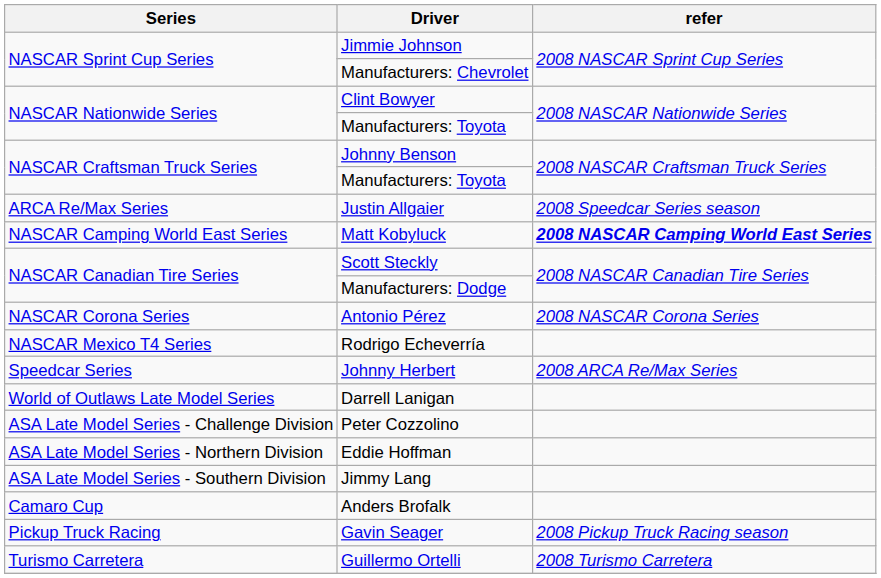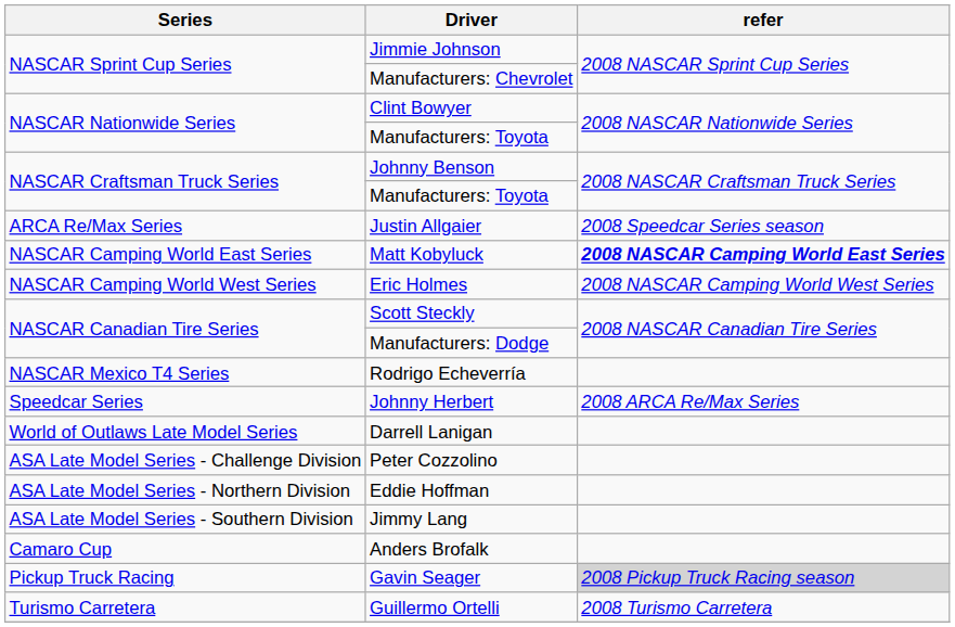 <table class="wikitable" style="font-size: 87%;">
 <tr>
 <th>Series</th>
 <th>Driver</th>
 <th>refer</th>
 </tr>
 <tr>
 <td rowspan=2><a href='#'>NASCAR Sprint Cup Series</a></td>
 <td> <a href='#'>Jimmie Johnson</a></td>
 <td rowspan=2><em><a href='#'>2008 NASCAR Sprint Cup Series</a></em></td>
 </tr>
 <tr>
 <td>Manufacturers:  <a href='#'>Chevrolet</a></td>
 </tr>
 <tr>
 <td rowspan=2><a href='#'>NASCAR Nationwide Series</a></td>
 <td> <a href='#'>Clint Bowyer</a></td>
 <td rowspan=2><em><a href='#'>2008 NASCAR Nationwide Series</a></em></td>
 </tr>
 <tr>
 <td>Manufacturers:  <a href='#'>Toyota</a></td>
 </tr>
 <tr>
 <td rowspan=2><a href='#'>NASCAR Craftsman Truck Series</a></td>
 <td> <a href='#'>Johnny Benson</a></td>
 <td rowspan=2><em><a href='#'>2008 NASCAR Craftsman Truck Series</a></em></td>
 </tr>
 <tr>
 <td>Manufacturers:  <a href='#'>Toyota</a></td>
 </tr>
 <tr>
 <td><a href='#'>ARCA Re/Max Series</a></td>
 <td> <a href='#'>Justin Allgaier</a></td>
 <td><em><a href='#'>2008 Speedcar Series season</a></em></td>
 </tr>
 <tr>
 <td><a href='#'>NASCAR Camping World East Series</a></td>
 <td> <a href='#'>Matt Kobyluck</a></td>
 <td><strong><em><a href='#'>2008 NASCAR Camping World East Series</a></em></strong></td>
 </tr>
 <tr>
+<td><a href='#'>NASCAR Camping World West Series</a></td>
+<td> <a href='#'>Eric Holmes</a></td>
+<td><em><a href='#'>2008 NASCAR Camping World West Series</a></em></td>
+</tr>
+<tr>
 <td rowspan=2><a href='#'>NASCAR Canadian Tire Series</a></td>
 <td> <a href='#'>Scott Steckly</a></td>
 <td rowspan=2><em><a href='#'>2008 NASCAR Canadian Tire Series</a></em></td>
 </tr>
 <tr>
 <td>Manufacturers:  <a href='#'>Dodge</a></td>
-</tr>
-<tr>
-<td><a href='#'>NASCAR Corona Series</a></td>
-<td> <a href='#'>Antonio Pérez</a></td>
-<td><em><a href='#'>2008 NASCAR Corona Series</a></em></td>
 </tr>
 <tr>
 <td><a href='#'>NASCAR Mexico T4 Series</a></td>
 <td> Rodrigo Echeverría</td>
 <td></td>
 </tr>
 <tr>
 <td><a href='#'>Speedcar Series</a></td>
 <td> <a href='#'>Johnny Herbert</a></td>
 <td><em><a href='#'>2008 ARCA Re/Max Series</a></em></td>
 </tr>
 <tr>
 <td><a href='#'>World of Outlaws Late Model Series</a></td>
 <td> Darrell Lanigan</td>
 <td></td>
 </tr>
 <tr>
 <td><a href='#'>ASA Late Model Series</a> - Challenge Division</td>
 <td> Peter Cozzolino</td>
 <td></td>
 </tr>
 <tr>
 <td><a href='#'>ASA Late Model Series</a> - Northern Division</td>
 <td> Eddie Hoffman</td>
 <td></td>
 </tr>
 <tr>
 <td><a href='#'>ASA Late Model Series</a> - Southern Division</td>
 <td> Jimmy Lang</td>
 <td></td>
 </tr>
 <tr>
 <td><a href='#'>Camaro Cup</a></td>
 <td> Anders Brofalk</td>
 <td></td>
 </tr>
 <tr>
 <td><a href='#'>Pickup Truck Racing</a></td>
 <td> <a href='#'>Gavin Seager</a></td>
-<td><em><a href='#'>2008 Pickup Truck Racing season</a></em></td>
+<td style="background: lightgrey;"><em><a href='#'>2008 Pickup Truck Racing season</a></em></td>
 </tr>
 <tr>
 <td><a href='#'>Turismo Carretera</a></td>
 <td> <a href='#'>Guillermo Ortelli</a></td>
 <td><em><a href='#'>2008 Turismo Carretera</a></em></td>
 </tr>
 <tr>
 </tr>
 </table>
